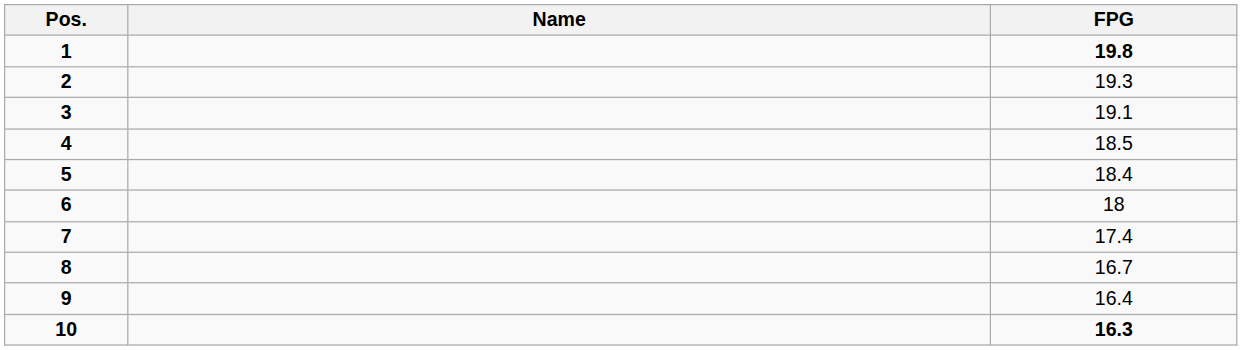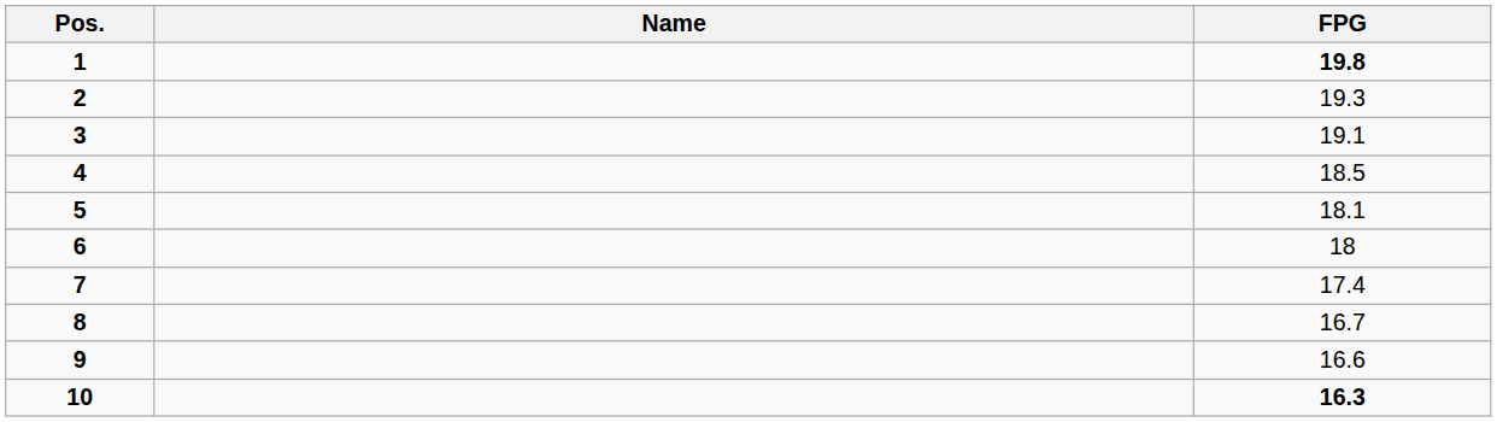 <table class="wikitable" style="width:80%;">
 <tr>
 <th style="width:10%;">Pos.</th>
 <th style="width:70%;">Name</th>
 <th style="width:20%;">FPG</th>
 </tr>
 <tr>
 <td align=center><strong>1</strong></td>
 <td><strong></strong></td>
 <td align=center><strong>19.8</strong></td>
 </tr>
 <tr>
 <td align=center><strong>2</strong></td>
 <td></td>
 <td align=center>19.3</td>
 </tr>
 <tr>
 <td align=center><strong>3</strong></td>
 <td></td>
 <td align=center>19.1</td>
 </tr>
 <tr>
 <td align=center><strong>4</strong></td>
 <td></td>
 <td align=center>18.5</td>
 </tr>
 <tr>
 <td align=center><strong>5</strong></td>
 <td></td>
-<td align=center>18.4</td>
+<td align=center>18.1</td>
 </tr>
 <tr>
 <td align=center><strong>6</strong></td>
 <td></td>
 <td align=center>18</td>
 </tr>
 <tr>
 <td align=center><strong>7</strong></td>
 <td></td>
 <td align=center>17.4</td>
 </tr>
 <tr>
 <td align=center><strong>8</strong></td>
 <td></td>
 <td align=center>16.7</td>
 </tr>
 <tr>
 <td align=center><strong>9</strong></td>
 <td></td>
-<td align=center>16.4</td>
+<td align=center>16.6</td>
 </tr>
 <tr>
 <td align=center><strong>10</strong></td>
 <td></td>
 <td align=center><strong>16.3</strong></td>
 </tr>
 </table>
